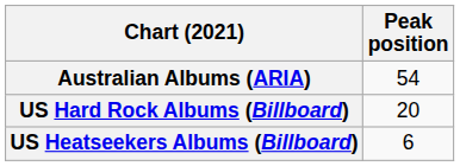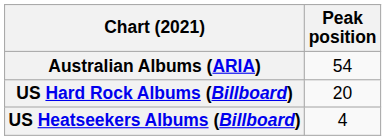 <table class="wikitable sortable plainrowheaders" style="text-align:center">
 <tr>
 <th scope="col">Chart (2021)</th>
 <th scope="col">Peak<br>position</th>
 </tr>
 <tr>
 <th scope="row">Australian Albums (<a href='#'>ARIA</a>)</th>
 <td>54</td>
 </tr>
 <tr>
 <th scope="row">US <a href='#'>Hard Rock Albums</a> (<em><a href='#'>Billboard</a></em>)</th>
 <td>20</td>
 </tr>
 <tr>
 <th scope="row">US <a href='#'>Heatseekers Albums</a> (<em><a href='#'>Billboard</a></em>)</th>
-<td>6</td>
+<td>4</td>
 </tr>
 </table>
